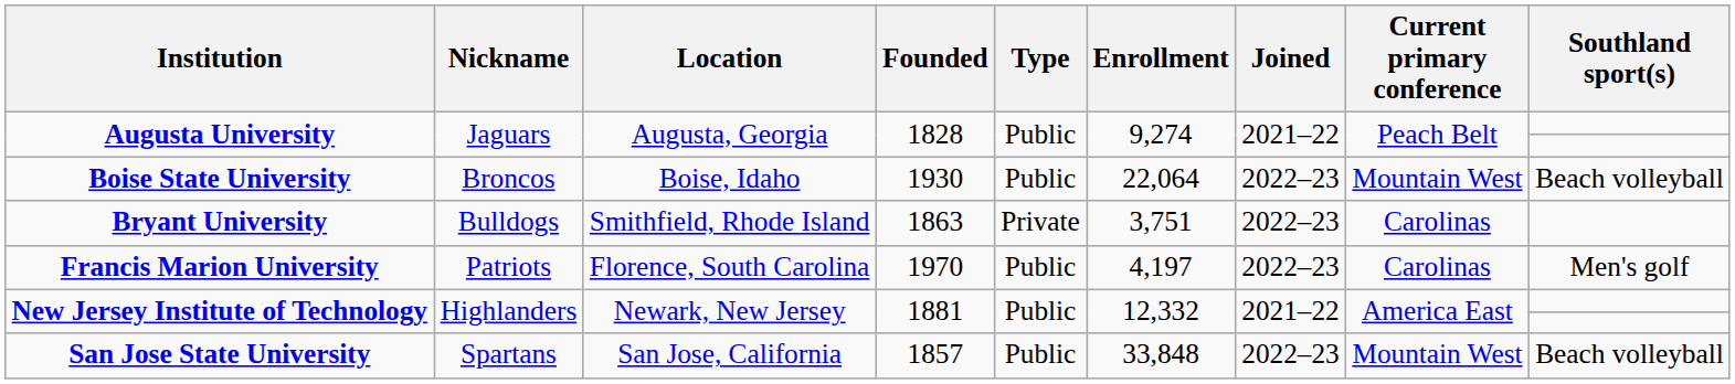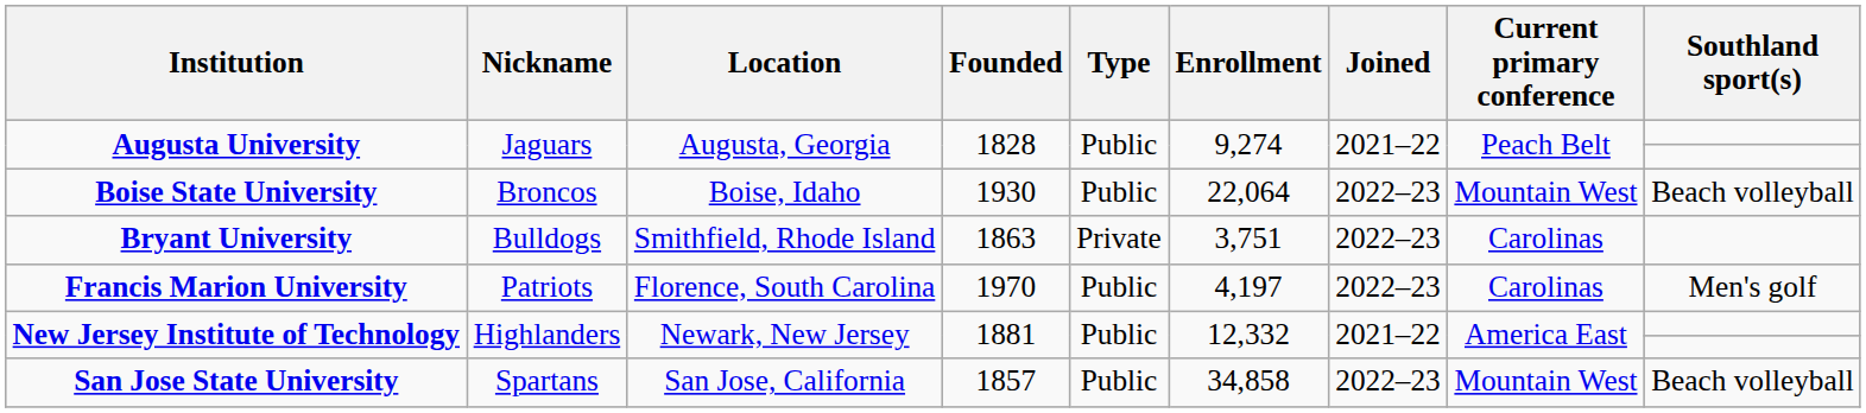 <table class="wikitable sortable" style="text-align: center">
 <tr>
 <th>Institution</th>
 <th>Nickname</th>
 <th>Location</th>
 <th>Founded</th>
 <th>Type</th>
 <th>Enrollment</th>
 <th>Joined</th>
 <th>Current<br>primary<br>conference</th>
 <th>Southland<br>sport(s)</th>
 </tr>
 <tr>
 <td rowspan=2><strong><a href='#'>Augusta University</a></strong></td>
 <td rowspan=2><a href='#'>Jaguars</a></td>
 <td rowspan=2><a href='#'>Augusta, Georgia</a></td>
 <td rowspan=2>1828</td>
 <td rowspan=2>Public</td>
 <td rowspan=2>9,274</td>
 <td rowspan=2>2021–22</td>
 <td rowspan=2><a href='#'>Peach Belt</a></td>
 <td></td>
 </tr>
 <tr>
 <td></td>
 </tr>
 <tr>
 <td><strong><a href='#'>Boise State University</a></strong></td>
 <td><a href='#'>Broncos</a></td>
 <td><a href='#'>Boise, Idaho</a></td>
 <td>1930</td>
 <td>Public</td>
 <td>22,064</td>
 <td>2022–23</td>
 <td><a href='#'>Mountain West</a><br></td>
 <td>Beach volleyball</td>
 </tr>
 <tr>
 <td><strong><a href='#'>Bryant University</a></strong></td>
 <td><a href='#'>Bulldogs</a></td>
 <td><a href='#'>Smithfield, Rhode Island</a></td>
 <td>1863</td>
 <td>Private</td>
 <td>3,751</td>
 <td>2022–23</td>
 <td><a href='#'>Carolinas</a></td>
 <td></td>
 </tr>
 <tr>
 <td><strong><a href='#'>Francis Marion University</a></strong></td>
 <td><a href='#'>Patriots</a></td>
 <td><a href='#'>Florence, South Carolina</a></td>
 <td>1970</td>
 <td>Public</td>
 <td>4,197</td>
 <td>2022–23</td>
 <td><a href='#'>Carolinas</a></td>
 <td>Men's golf</td>
 </tr>
 <tr>
 <td rowspan=2><strong><a href='#'>New Jersey Institute of Technology</a></strong></td>
 <td rowspan=2><a href='#'>Highlanders</a></td>
 <td rowspan=2><a href='#'>Newark, New Jersey</a></td>
 <td rowspan=2>1881</td>
 <td rowspan=2>Public</td>
 <td rowspan=2>12,332</td>
 <td rowspan=2>2021–22</td>
 <td rowspan=2><a href='#'>America East</a></td>
 <td></td>
 </tr>
 <tr>
 <td></td>
 </tr>
 <tr>
 <td><strong><a href='#'>San Jose State University</a></strong></td>
 <td><a href='#'>Spartans</a></td>
 <td><a href='#'>San Jose, California</a></td>
 <td>1857</td>
 <td>Public</td>
-<td>33,848</td>
+<td>34,858</td>
 <td>2022–23</td>
 <td><a href='#'>Mountain West</a></td>
 <td>Beach volleyball</td>
 </tr>
 </table>
